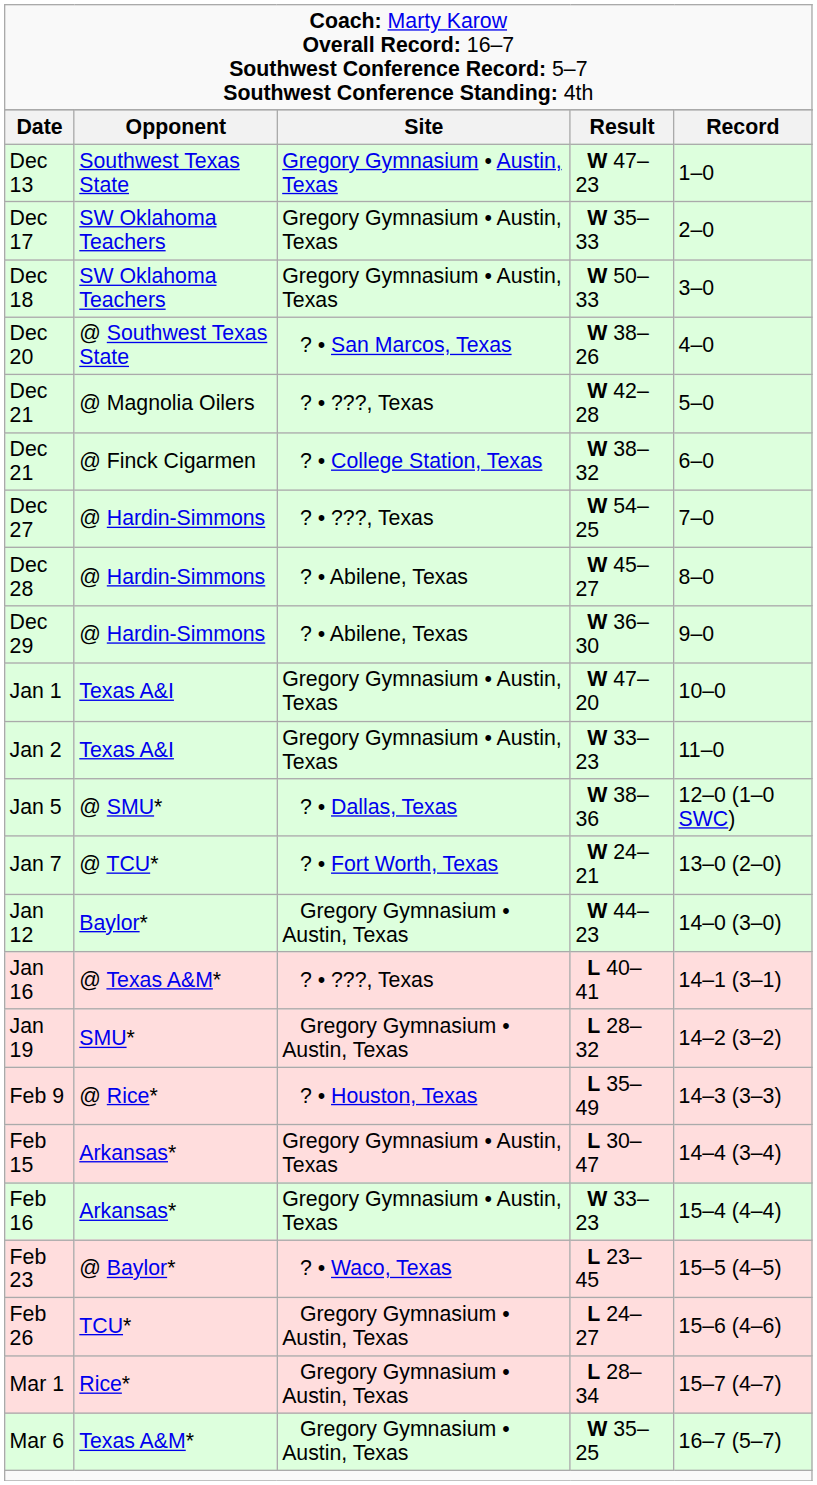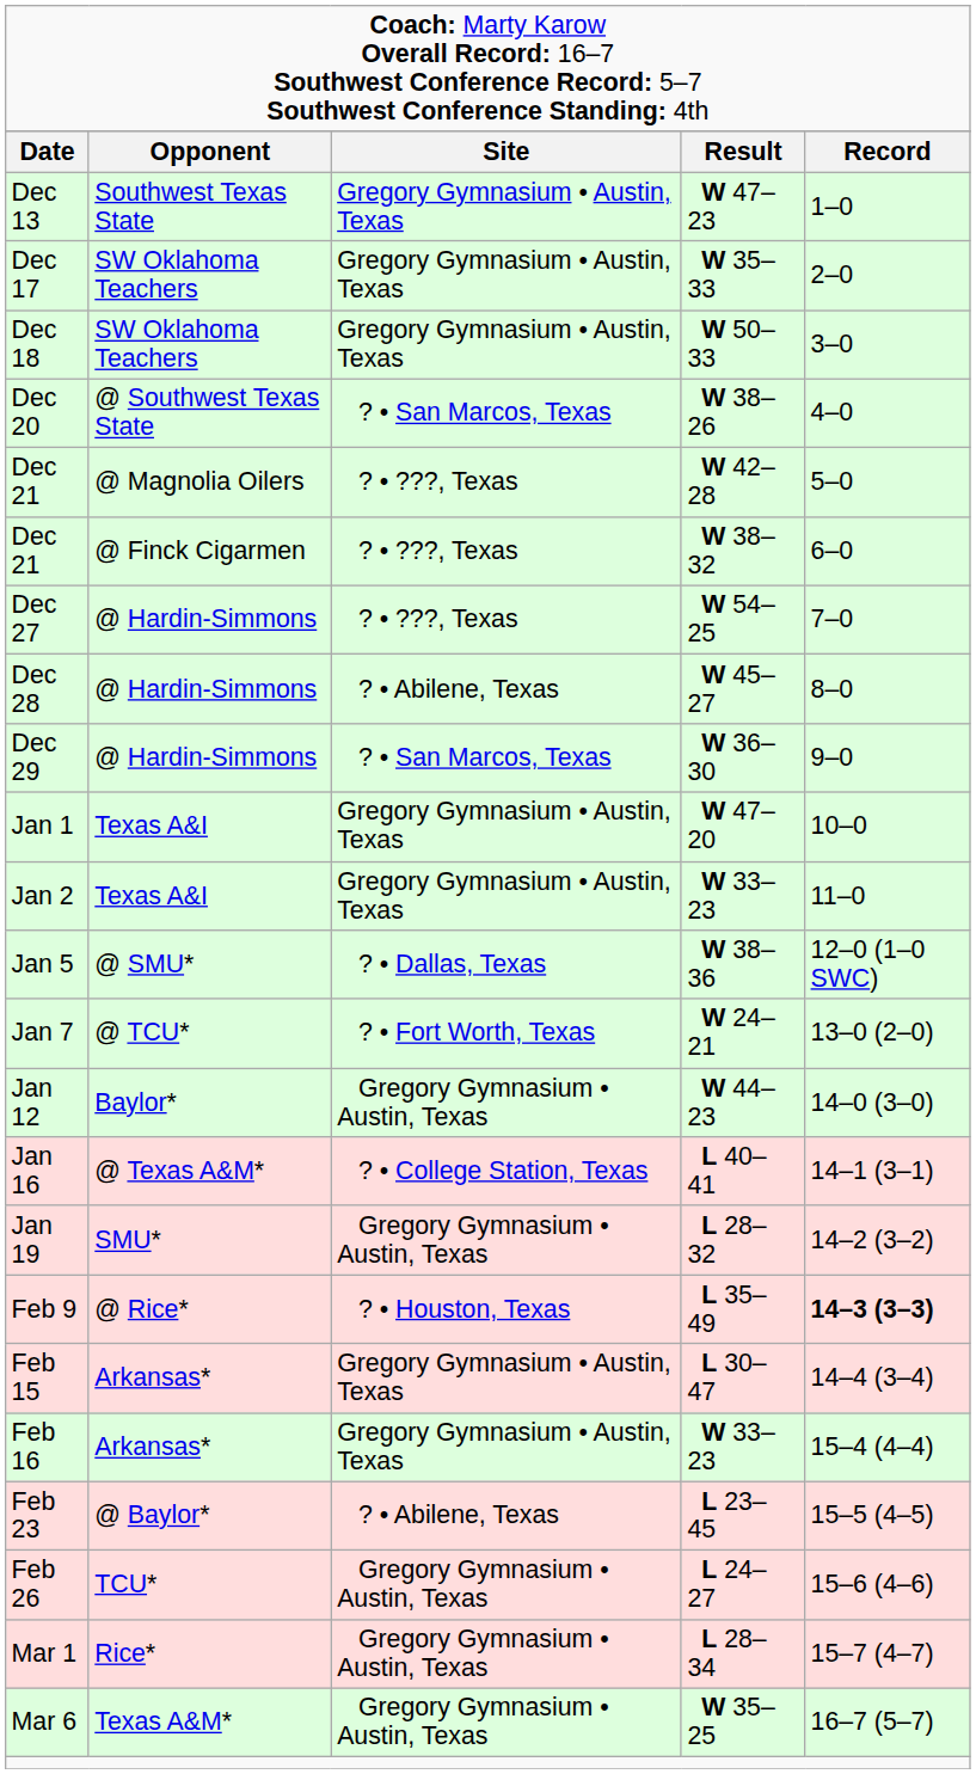 <table class="wikitable">
 <tr>
 <td colspan=8 style="text-align: center;"><strong>Coach:</strong> <a href='#'>Marty Karow</a><br><strong>Overall Record:</strong> 16–7<br><strong>Southwest Conference Record:</strong> 5–7<br><strong>Southwest Conference Standing:</strong> 4th</td>
 </tr>
 <tr>
 </tr>
 <tr>
 <th>Date</th>
 <th>Opponent</th>
 <th>Site</th>
 <th>Result</th>
 <th>Record</th>
 </tr>
 <tr style="background: #ddffdd;">
 <td>Dec 13</td>
 <td><a href='#'>Southwest Texas State</a></td>
 <td><a href='#'>Gregory Gymnasium</a> • <a href='#'>Austin, Texas</a></td>
 <td>  <strong>W</strong> 47–23  </td>
 <td>1–0</td>
 </tr>
 <tr style="background: #ddffdd;">
 <td>Dec 17</td>
 <td><a href='#'>SW Oklahoma Teachers</a></td>
 <td>Gregory Gymnasium • Austin, Texas</td>
 <td>  <strong>W</strong> 35–33  </td>
 <td>2–0</td>
 </tr>
 <tr style="background: #ddffdd;">
 <td>Dec 18</td>
 <td><a href='#'>SW Oklahoma Teachers</a></td>
 <td>Gregory Gymnasium • Austin, Texas</td>
 <td>  <strong>W</strong> 50–33  </td>
 <td>3–0</td>
 </tr>
 <tr style="background: #ddffdd;">
 <td>Dec 20</td>
 <td>@ <a href='#'>Southwest Texas State</a></td>
 <td>   ? • <a href='#'>San Marcos, Texas</a>   </td>
 <td>  <strong>W</strong> 38–26  </td>
 <td>4–0</td>
 </tr>
 <tr style="background: #ddffdd;">
 <td>Dec 21</td>
 <td>@ Magnolia Oilers</td>
 <td>   ? • ???, Texas   </td>
 <td>  <strong>W</strong> 42–28  </td>
 <td>5–0</td>
 </tr>
 <tr style="background: #ddffdd;">
 <td>Dec 21</td>
 <td>@ Finck Cigarmen</td>
-<td>   ? • <a href='#'>College Station, Texas</a>   </td>
+<td>   ? • ???, Texas   </td>
 <td>  <strong>W</strong> 38–32  </td>
 <td>6–0</td>
 </tr>
 <tr style="background: #ddffdd;">
 <td>Dec 27</td>
 <td>@ <a href='#'>Hardin-Simmons</a></td>
 <td>   ? • ???, Texas   </td>
 <td>  <strong>W</strong> 54–25  </td>
 <td>7–0</td>
 </tr>
 <tr style="background: #ddffdd;">
 <td>Dec 28</td>
 <td>@ <a href='#'>Hardin-Simmons</a></td>
 <td>   ? • Abilene, Texas   </td>
 <td>  <strong>W</strong> 45–27  </td>
 <td>8–0</td>
 </tr>
 <tr style="background: #ddffdd;">
 <td>Dec 29</td>
 <td>@ <a href='#'>Hardin-Simmons</a></td>
-<td>   ? • Abilene, Texas   </td>
+<td>   ? • <a href='#'>San Marcos, Texas</a>   </td>
 <td>  <strong>W</strong> 36–30  </td>
 <td>9–0</td>
 </tr>
 <tr style="background: #ddffdd;">
 <td>Jan 1</td>
 <td><a href='#'>Texas A&I</a></td>
 <td>Gregory Gymnasium • Austin, Texas</td>
 <td>  <strong>W</strong> 47–20  </td>
 <td>10–0</td>
 </tr>
 <tr style="background: #ddffdd;">
 <td>Jan 2</td>
 <td><a href='#'>Texas A&I</a></td>
 <td>Gregory Gymnasium • Austin, Texas</td>
 <td>  <strong>W</strong> 33–23  </td>
 <td>11–0</td>
 </tr>
 <tr style="background: #ddffdd;">
 <td>Jan 5</td>
 <td>@ <a href='#'>SMU</a>*</td>
 <td>   ? • <a href='#'>Dallas, Texas</a>   </td>
 <td>  <strong>W</strong> 38–36  </td>
 <td>12–0 (1–0 <a href='#'>SWC</a>)</td>
 </tr>
 <tr style="background: #ddffdd;">
 <td>Jan 7</td>
 <td>@ <a href='#'>TCU</a>*</td>
 <td>   ? • <a href='#'>Fort Worth, Texas</a>   </td>
 <td>  <strong>W</strong> 24–21  </td>
 <td>13–0 (2–0)</td>
 </tr>
 <tr style="background: #ddffdd;">
 <td>Jan 12</td>
 <td><a href='#'>Baylor</a>*</td>
 <td>   Gregory Gymnasium • Austin, Texas   </td>
 <td>  <strong>W</strong> 44–23  </td>
 <td>14–0 (3–0)</td>
 </tr>
 <tr style="background: #ffdddd;">
 <td>Jan 16</td>
 <td>@ <a href='#'>Texas A&M</a>*</td>
-<td>   ? • ???, Texas   </td>
+<td>   ? • <a href='#'>College Station, Texas</a>   </td>
 <td>  <strong>L</strong> 40–41  </td>
 <td>14–1 (3–1)</td>
 </tr>
 <tr style="background: #ffdddd;">
 <td>Jan 19</td>
 <td><a href='#'>SMU</a>*</td>
 <td>   Gregory Gymnasium • Austin, Texas   </td>
 <td>  <strong>L</strong> 28–32  </td>
 <td>14–2 (3–2)</td>
 </tr>
 <tr style="background: #ffdddd;">
 <td>Feb 9</td>
 <td>@ <a href='#'>Rice</a>*</td>
 <td>   ? • <a href='#'>Houston, Texas</a>   </td>
 <td>  <strong>L</strong> 35–49  </td>
-<td>14–3 (3–3)</td>
+<td><strong>14–3 (3–3)</strong></td>
 </tr>
 <tr style="background: #ffdddd;">
 <td>Feb 15</td>
 <td><a href='#'>Arkansas</a>*</td>
 <td>Gregory Gymnasium • Austin, Texas</td>
 <td>  <strong>L</strong> 30–47  </td>
 <td>14–4 (3–4)</td>
 </tr>
 <tr style="background: #ddffdd;">
 <td>Feb 16</td>
 <td><a href='#'>Arkansas</a>*</td>
 <td>Gregory Gymnasium • Austin, Texas</td>
 <td>  <strong>W</strong> 33–23  </td>
 <td>15–4 (4–4)</td>
 </tr>
 <tr style="background: #ffdddd;">
 <td>Feb 23</td>
 <td>@ <a href='#'>Baylor</a>*</td>
-<td>   ? • <a href='#'>Waco, Texas</a>   </td>
+<td>   ? • Abilene, Texas   </td>
 <td>  <strong>L</strong> 23–45  </td>
 <td>15–5 (4–5)</td>
 </tr>
 <tr style="background: #ffdddd;">
 <td>Feb 26</td>
 <td><a href='#'>TCU</a>*</td>
 <td>   Gregory Gymnasium • Austin, Texas   </td>
 <td>  <strong>L</strong> 24–27  </td>
 <td>15–6 (4–6)</td>
 </tr>
 <tr style="background: #ffdddd;">
 <td>Mar 1</td>
 <td><a href='#'>Rice</a>*</td>
 <td>   Gregory Gymnasium • Austin, Texas   </td>
 <td>  <strong>L</strong> 28–34  </td>
 <td>15–7 (4–7)</td>
 </tr>
 <tr style="background: #ddffdd;">
 <td>Mar 6</td>
 <td><a href='#'>Texas A&M</a>*</td>
 <td>   Gregory Gymnasium • Austin, Texas   </td>
 <td>  <strong>W</strong> 35–25  </td>
 <td>16–7 (5–7)</td>
 </tr>
 <tr>
 <td colspan=8></td>
 </tr>
 </table>
